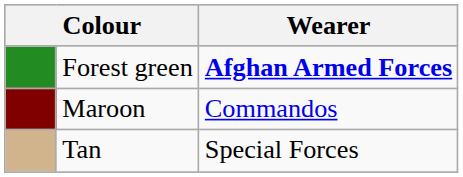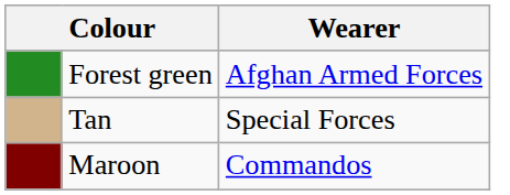 <table class="wikitable">
 <tr>
 <th colspan="2">Colour</th>
 <th>Wearer</th>
 </tr>
 <tr>
 <td style="background:#228b22;">      </td>
 <td>Forest green</td>
-<td><strong><a href='#'>Afghan Armed Forces</a></strong></td>
+<td><a href='#'>Afghan Armed Forces</a></td>
+</tr>
+<tr>
+<td style="background:tan;">      </td>
+<td>Tan</td>
+<td>Special Forces</td>
 </tr>
 <tr>
 <td style="background:maroon;">      </td>
 <td>Maroon</td>
 <td><a href='#'>Commandos</a></td>
 </tr>
-<tr>
-<td style="background:tan;">      </td>
-<td>Tan</td>
-<td>Special Forces</td>
-</tr>
 </table>
